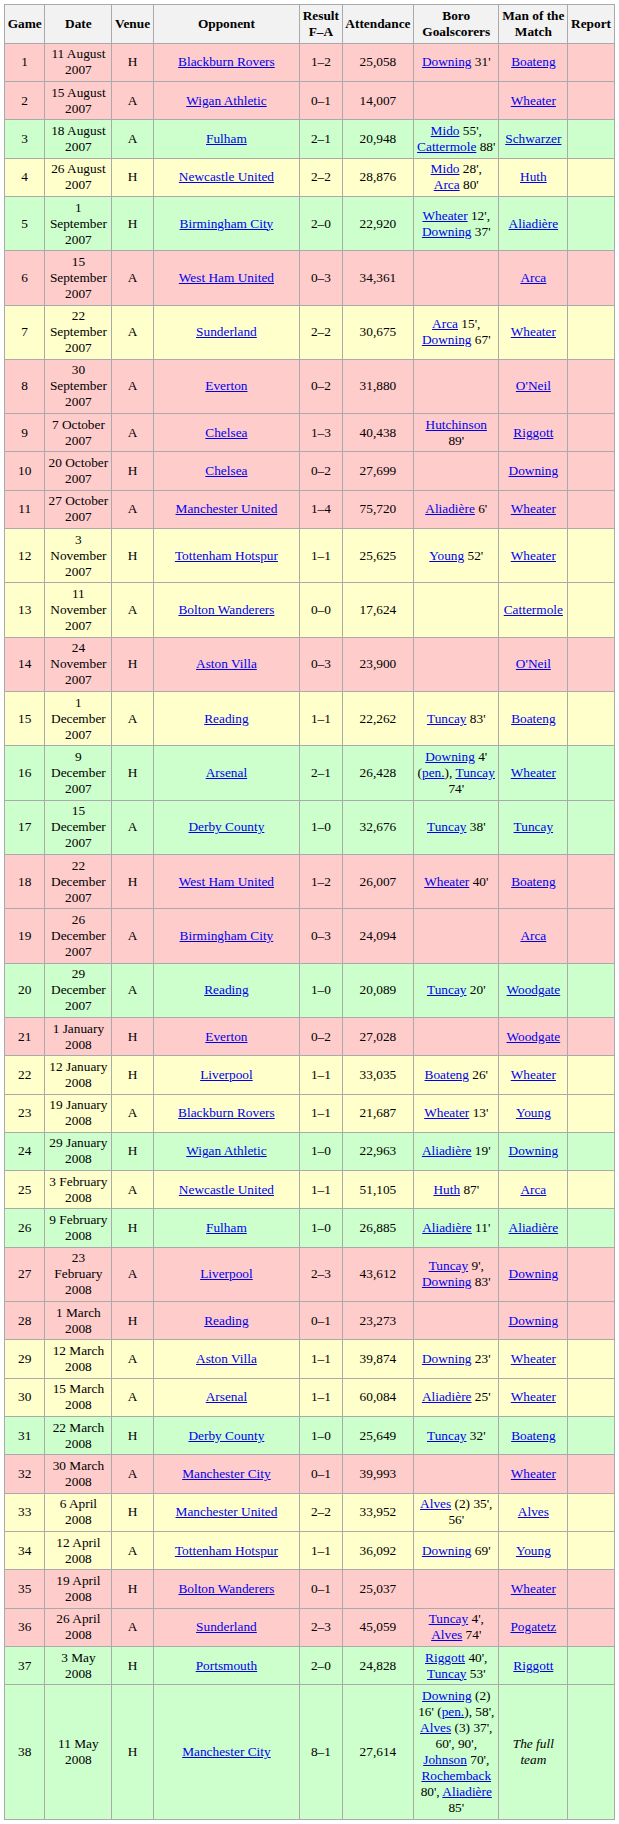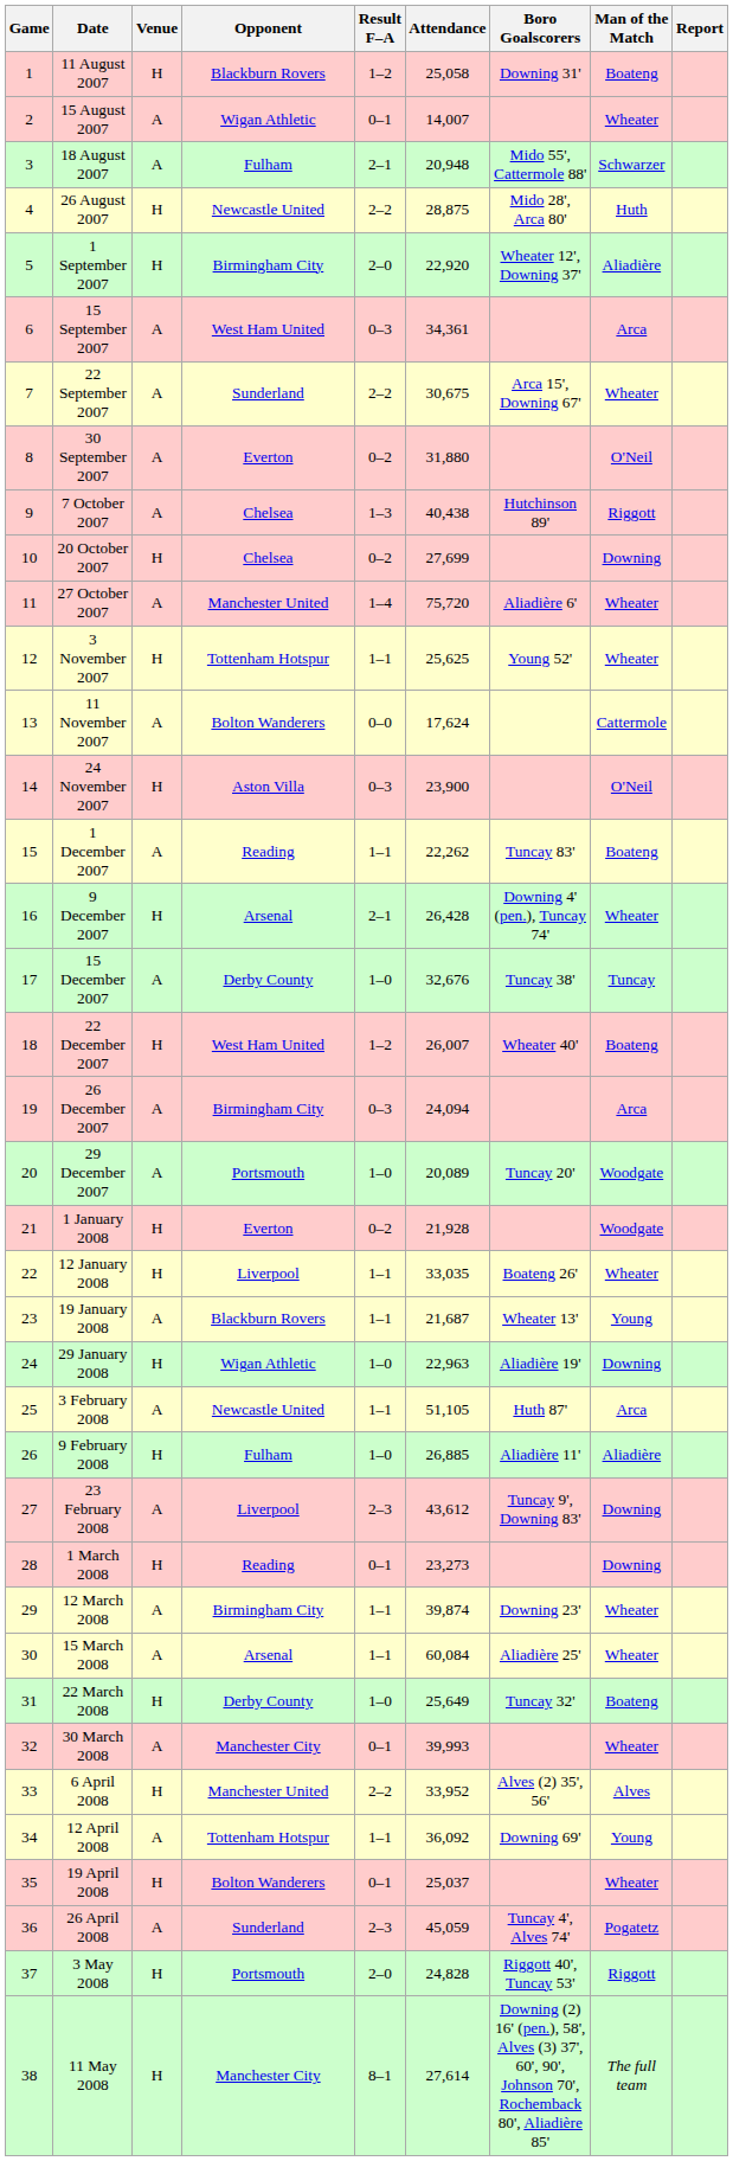 <table class="wikitable" style="text-align:center; font-size: smaller;">
 <tr>
 <th>Game</th>
 <th>Date</th>
 <th>Venue</th>
 <th width="140px">Opponent</th>
 <th>Result<br>F–A</th>
 <th>Attendance</th>
 <th>Boro Goalscorers</th>
 <th>Man of the Match</th>
 <th>Report</th>
 </tr>
 <tr bgcolor="#FFCCCC">
 <td>1</td>
 <td>11 August 2007</td>
 <td>H</td>
 <td><a href='#'>Blackburn Rovers</a></td>
 <td>1–2</td>
 <td>25,058</td>
 <td><a href='#'>Downing</a> 31'</td>
 <td><a href='#'>Boateng</a></td>
 <td></td>
 </tr>
 <tr bgcolor="#FFCCCC">
 <td>2</td>
 <td>15 August 2007</td>
 <td>A</td>
 <td><a href='#'>Wigan Athletic</a></td>
 <td>0–1</td>
 <td>14,007</td>
 <td></td>
 <td><a href='#'>Wheater</a></td>
 <td></td>
 </tr>
 <tr bgcolor="#CCFFCC">
 <td>3</td>
 <td>18 August 2007</td>
 <td>A</td>
 <td><a href='#'>Fulham</a></td>
 <td>2–1</td>
 <td>20,948</td>
 <td><a href='#'>Mido</a> 55', <a href='#'>Cattermole</a> 88'</td>
 <td><a href='#'>Schwarzer</a></td>
 <td></td>
 </tr>
 <tr bgcolor="#FFFFCC">
 <td>4</td>
 <td>26 August 2007</td>
 <td>H</td>
 <td><a href='#'>Newcastle United</a></td>
 <td>2–2</td>
-<td>28,876</td>
+<td>28,875</td>
 <td><a href='#'>Mido</a> 28', <a href='#'>Arca</a> 80'</td>
 <td><a href='#'>Huth</a></td>
 <td></td>
 </tr>
 <tr bgcolor="#CCFFCC">
 <td>5</td>
 <td>1 September 2007</td>
 <td>H</td>
 <td><a href='#'>Birmingham City</a></td>
 <td>2–0</td>
 <td>22,920</td>
 <td><a href='#'>Wheater</a> 12', <a href='#'>Downing</a> 37'</td>
 <td><a href='#'>Aliadière</a></td>
 <td></td>
 </tr>
 <tr bgcolor="#FFCCCC">
 <td>6</td>
 <td>15 September 2007</td>
 <td>A</td>
 <td><a href='#'>West Ham United</a></td>
 <td>0–3</td>
 <td>34,361</td>
 <td></td>
 <td><a href='#'>Arca</a></td>
 <td></td>
 </tr>
 <tr bgcolor="#FFFFCC">
 <td>7</td>
 <td>22 September 2007</td>
 <td>A</td>
 <td><a href='#'>Sunderland</a></td>
 <td>2–2</td>
 <td>30,675</td>
 <td><a href='#'>Arca</a> 15', <a href='#'>Downing</a> 67'</td>
 <td><a href='#'>Wheater</a></td>
 <td></td>
 </tr>
 <tr bgcolor="#FFCCCC">
 <td>8</td>
 <td>30 September 2007</td>
 <td>A</td>
 <td><a href='#'>Everton</a></td>
 <td>0–2</td>
 <td>31,880</td>
 <td></td>
 <td><a href='#'>O'Neil</a></td>
 <td></td>
 </tr>
 <tr bgcolor="#FFCCCC">
 <td>9</td>
 <td>7 October 2007</td>
 <td>A</td>
 <td><a href='#'>Chelsea</a></td>
 <td>1–3</td>
 <td>40,438</td>
 <td><a href='#'>Hutchinson</a> 89'</td>
 <td><a href='#'>Riggott</a></td>
 <td></td>
 </tr>
 <tr bgcolor="#FFCCCC">
 <td>10</td>
 <td>20 October 2007</td>
 <td>H</td>
 <td><a href='#'>Chelsea</a></td>
 <td>0–2</td>
 <td>27,699</td>
 <td></td>
 <td><a href='#'>Downing</a></td>
 <td></td>
 </tr>
 <tr bgcolor="#FFCCCC">
 <td>11</td>
 <td>27 October 2007</td>
 <td>A</td>
 <td><a href='#'>Manchester United</a></td>
 <td>1–4</td>
 <td>75,720</td>
 <td><a href='#'>Aliadière</a> 6'</td>
 <td><a href='#'>Wheater</a></td>
 <td></td>
 </tr>
 <tr bgcolor="#FFFFCC">
 <td>12</td>
 <td>3 November 2007</td>
 <td>H</td>
 <td><a href='#'>Tottenham Hotspur</a></td>
 <td>1–1</td>
 <td>25,625</td>
 <td><a href='#'>Young</a> 52'</td>
 <td><a href='#'>Wheater</a></td>
 <td></td>
 </tr>
 <tr bgcolor="#FFFFCC">
 <td>13</td>
 <td>11 November 2007</td>
 <td>A</td>
 <td><a href='#'>Bolton Wanderers</a></td>
 <td>0–0</td>
 <td>17,624</td>
 <td></td>
 <td><a href='#'>Cattermole</a></td>
 <td></td>
 </tr>
 <tr bgcolor="#FFCCCC">
 <td>14</td>
 <td>24 November 2007</td>
 <td>H</td>
 <td><a href='#'>Aston Villa</a></td>
 <td>0–3</td>
 <td>23,900</td>
 <td></td>
 <td><a href='#'>O'Neil</a></td>
 <td></td>
 </tr>
 <tr bgcolor="#FFFFCC">
 <td>15</td>
 <td>1 December 2007</td>
 <td>A</td>
 <td><a href='#'>Reading</a></td>
 <td>1–1</td>
 <td>22,262</td>
 <td><a href='#'>Tuncay</a> 83'</td>
 <td><a href='#'>Boateng</a></td>
 <td></td>
 </tr>
 <tr bgcolor="#CCFFCC">
 <td>16</td>
 <td>9 December 2007</td>
 <td>H</td>
 <td><a href='#'>Arsenal</a></td>
 <td>2–1</td>
 <td>26,428</td>
 <td><a href='#'>Downing</a> 4' (<a href='#'>pen.</a>), <a href='#'>Tuncay</a> 74'</td>
 <td><a href='#'>Wheater</a></td>
 <td></td>
 </tr>
 <tr bgcolor="#CCFFCC">
 <td>17</td>
 <td>15 December 2007</td>
 <td>A</td>
 <td><a href='#'>Derby County</a></td>
 <td>1–0</td>
 <td>32,676</td>
 <td><a href='#'>Tuncay</a> 38'</td>
 <td><a href='#'>Tuncay</a></td>
 <td></td>
 </tr>
 <tr bgcolor="#FFCCCC">
 <td>18</td>
 <td>22 December 2007</td>
 <td>H</td>
 <td><a href='#'>West Ham United</a></td>
 <td>1–2</td>
 <td>26,007</td>
 <td><a href='#'>Wheater</a> 40'</td>
 <td><a href='#'>Boateng</a></td>
 <td></td>
 </tr>
 <tr bgcolor="#FFCCCC">
 <td>19</td>
 <td>26 December 2007</td>
 <td>A</td>
 <td><a href='#'>Birmingham City</a></td>
 <td>0–3</td>
 <td>24,094</td>
 <td></td>
 <td><a href='#'>Arca</a></td>
 <td></td>
 </tr>
 <tr bgcolor="#CCFFCC">
 <td>20</td>
 <td>29 December 2007</td>
 <td>A</td>
-<td><a href='#'>Reading</a></td>
+<td><a href='#'>Portsmouth</a></td>
 <td>1–0</td>
 <td>20,089</td>
 <td><a href='#'>Tuncay</a> 20'</td>
 <td><a href='#'>Woodgate</a></td>
 <td></td>
 </tr>
 <tr bgcolor="#FFCCCC">
 <td>21</td>
 <td>1 January 2008</td>
 <td>H</td>
 <td><a href='#'>Everton</a></td>
 <td>0–2</td>
-<td>27,028</td>
+<td>21,928</td>
 <td></td>
 <td><a href='#'>Woodgate</a></td>
 <td></td>
 </tr>
 <tr bgcolor="#FFFFCC">
 <td>22</td>
 <td>12 January 2008</td>
 <td>H</td>
 <td><a href='#'>Liverpool</a></td>
 <td>1–1</td>
 <td>33,035</td>
 <td><a href='#'>Boateng</a> 26'</td>
 <td><a href='#'>Wheater</a></td>
 <td></td>
 </tr>
 <tr bgcolor="#FFFFCC">
 <td>23</td>
 <td>19 January 2008</td>
 <td>A</td>
 <td><a href='#'>Blackburn Rovers</a></td>
 <td>1–1</td>
 <td>21,687</td>
 <td><a href='#'>Wheater</a> 13'</td>
 <td><a href='#'>Young</a></td>
 <td></td>
 </tr>
 <tr bgcolor="#CCFFCC">
 <td>24</td>
 <td>29 January 2008</td>
 <td>H</td>
 <td><a href='#'>Wigan Athletic</a></td>
 <td>1–0</td>
 <td>22,963</td>
 <td><a href='#'>Aliadière</a> 19'</td>
 <td><a href='#'>Downing</a></td>
 <td></td>
 </tr>
 <tr bgcolor="#FFFFCC">
 <td>25</td>
 <td>3 February 2008</td>
 <td>A</td>
 <td><a href='#'>Newcastle United</a></td>
 <td>1–1</td>
 <td>51,105</td>
 <td><a href='#'>Huth</a> 87'</td>
 <td><a href='#'>Arca</a></td>
 <td></td>
 </tr>
 <tr bgcolor="#CCFFCC">
 <td>26</td>
 <td>9 February 2008</td>
 <td>H</td>
 <td><a href='#'>Fulham</a></td>
 <td>1–0</td>
 <td>26,885</td>
 <td><a href='#'>Aliadière</a> 11'</td>
 <td><a href='#'>Aliadière</a></td>
 <td></td>
 </tr>
 <tr bgcolor="#FFCCCC">
 <td>27</td>
 <td>23 February 2008</td>
 <td>A</td>
 <td><a href='#'>Liverpool</a></td>
 <td>2–3</td>
 <td>43,612</td>
 <td><a href='#'>Tuncay</a> 9', <a href='#'>Downing</a> 83'</td>
 <td><a href='#'>Downing</a></td>
 <td></td>
 </tr>
 <tr bgcolor="#FFCCCC">
 <td>28</td>
 <td>1 March 2008</td>
 <td>H</td>
 <td><a href='#'>Reading</a></td>
 <td>0–1</td>
 <td>23,273</td>
 <td></td>
 <td><a href='#'>Downing</a></td>
 <td></td>
 </tr>
 <tr bgcolor="#FFFFCC">
 <td>29</td>
 <td>12 March 2008</td>
 <td>A</td>
-<td><a href='#'>Aston Villa</a></td>
+<td><a href='#'>Birmingham City</a></td>
 <td>1–1</td>
 <td>39,874</td>
 <td><a href='#'>Downing</a> 23'</td>
 <td><a href='#'>Wheater</a></td>
 <td></td>
 </tr>
 <tr bgcolor="#FFFFCC">
 <td>30</td>
 <td>15 March 2008</td>
 <td>A</td>
 <td><a href='#'>Arsenal</a></td>
 <td>1–1</td>
 <td>60,084</td>
 <td><a href='#'>Aliadière</a> 25'</td>
 <td><a href='#'>Wheater</a></td>
 <td></td>
 </tr>
 <tr bgcolor="#CCFFCC">
 <td>31</td>
 <td>22 March 2008</td>
 <td>H</td>
 <td><a href='#'>Derby County</a></td>
 <td>1–0</td>
 <td>25,649</td>
 <td><a href='#'>Tuncay</a> 32'</td>
 <td><a href='#'>Boateng</a></td>
 <td></td>
 </tr>
 <tr bgcolor="#FFCCCC">
 <td>32</td>
 <td>30 March 2008</td>
 <td>A</td>
 <td><a href='#'>Manchester City</a></td>
 <td>0–1</td>
 <td>39,993</td>
 <td></td>
 <td><a href='#'>Wheater</a></td>
 <td></td>
 </tr>
 <tr bgcolor="#FFFFCC">
 <td>33</td>
 <td>6 April 2008</td>
 <td>H</td>
 <td><a href='#'>Manchester United</a></td>
 <td>2–2</td>
 <td>33,952</td>
 <td><a href='#'>Alves</a> (2) 35', 56'</td>
 <td><a href='#'>Alves</a></td>
 <td></td>
 </tr>
 <tr bgcolor="#FFFFCC">
 <td>34</td>
 <td>12 April 2008</td>
 <td>A</td>
 <td><a href='#'>Tottenham Hotspur</a></td>
 <td>1–1</td>
 <td>36,092</td>
 <td><a href='#'>Downing</a> 69'</td>
 <td><a href='#'>Young</a></td>
 <td></td>
 </tr>
 <tr bgcolor="#FFCCCC">
 <td>35</td>
 <td>19 April 2008</td>
 <td>H</td>
 <td><a href='#'>Bolton Wanderers</a></td>
 <td>0–1</td>
 <td>25,037</td>
 <td></td>
 <td><a href='#'>Wheater</a></td>
 <td></td>
 </tr>
 <tr bgcolor="#FFCCCC">
 <td>36</td>
 <td>26 April 2008</td>
 <td>A</td>
 <td><a href='#'>Sunderland</a></td>
 <td>2–3</td>
 <td>45,059</td>
 <td><a href='#'>Tuncay</a> 4', <a href='#'>Alves</a> 74'</td>
 <td><a href='#'>Pogatetz</a></td>
 <td></td>
 </tr>
 <tr bgcolor="#CCFFCC">
 <td>37</td>
 <td>3 May 2008</td>
 <td>H</td>
 <td><a href='#'>Portsmouth</a></td>
 <td>2–0</td>
 <td>24,828</td>
 <td><a href='#'>Riggott</a> 40', <a href='#'>Tuncay</a> 53'</td>
 <td><a href='#'>Riggott</a></td>
 <td></td>
 </tr>
 <tr bgcolor="#CCFFCC">
 <td>38</td>
 <td>11 May 2008</td>
 <td>H</td>
 <td><a href='#'>Manchester City</a></td>
 <td>8–1</td>
 <td>27,614</td>
 <td><a href='#'>Downing</a> (2) 16' (<a href='#'>pen.</a>), 58',<br><a href='#'>Alves</a> (3) 37', 60', 90', <a href='#'>Johnson</a> 70',<br><a href='#'>Rochemback</a> 80', <a href='#'>Aliadière</a> 85'</td>
 <td><em>The full team</em></td>
 <td></td>
 </tr>
 </table>
